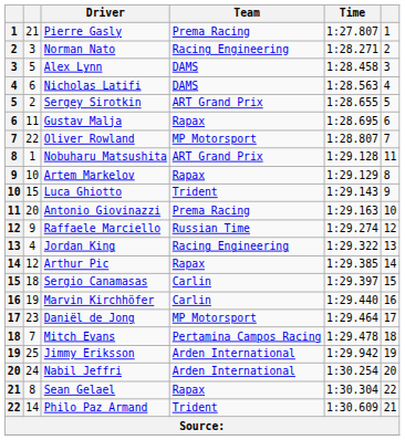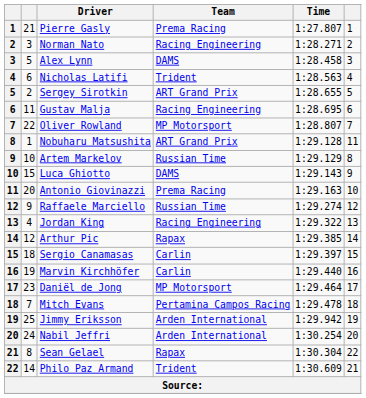 <table class="wikitable" style="font-size:85%">
 <tr>
 <th></th>
 <th></th>
 <th>Driver</th>
 <th>Team</th>
 <th>Time</th>
 <th></th>
 </tr>
 <tr>
 <th>1</th>
 <td align="center">21</td>
 <td> <a href='#'>Pierre Gasly</a></td>
 <td><a href='#'>Prema Racing</a></td>
 <td>1:27.807</td>
 <td>1</td>
 </tr>
 <tr>
 <th>2</th>
 <td align="center">3</td>
 <td> <a href='#'>Norman Nato</a></td>
 <td><a href='#'>Racing Engineering</a></td>
 <td>1:28.271</td>
 <td>2</td>
 </tr>
 <tr>
 <th>3</th>
 <td align="center">5</td>
 <td> <a href='#'>Alex Lynn</a></td>
 <td><a href='#'>DAMS</a></td>
 <td>1:28.458</td>
 <td>3</td>
 </tr>
 <tr>
 <th>4</th>
 <td align="center">6</td>
 <td> <a href='#'>Nicholas Latifi</a></td>
-<td><a href='#'>DAMS</a></td>
+<td><a href='#'>Trident</a></td>
 <td>1:28.563</td>
 <td>4</td>
 </tr>
 <tr>
 <th>5</th>
 <td align="center">2</td>
 <td> <a href='#'>Sergey Sirotkin</a></td>
 <td><a href='#'>ART Grand Prix</a></td>
 <td>1:28.655</td>
 <td>5</td>
 </tr>
 <tr>
 <th>6</th>
 <td align="center">11</td>
 <td> <a href='#'>Gustav Malja</a></td>
-<td><a href='#'>Rapax</a></td>
+<td><a href='#'>Racing Engineering</a></td>
 <td>1:28.695</td>
 <td>6</td>
 </tr>
 <tr>
 <th>7</th>
 <td align="center">22</td>
 <td> <a href='#'>Oliver Rowland</a></td>
 <td><a href='#'>MP Motorsport</a></td>
 <td>1:28.807</td>
 <td>7</td>
 </tr>
 <tr>
 <th>8</th>
 <td align="center">1</td>
 <td> <a href='#'>Nobuharu Matsushita</a></td>
 <td><a href='#'>ART Grand Prix</a></td>
 <td>1:29.128</td>
 <td>11</td>
 </tr>
 <tr>
 <th>9</th>
 <td align="center">10</td>
 <td> <a href='#'>Artem Markelov</a></td>
-<td><a href='#'>Rapax</a></td>
+<td><a href='#'>Russian Time</a></td>
 <td>1:29.129</td>
 <td>8</td>
 </tr>
 <tr>
 <th>10</th>
 <td align="center">15</td>
 <td> <a href='#'>Luca Ghiotto</a></td>
-<td><a href='#'>Trident</a></td>
+<td><a href='#'>DAMS</a></td>
 <td>1:29.143</td>
 <td>9</td>
 </tr>
 <tr>
 <th>11</th>
 <td align="center">20</td>
 <td> <a href='#'>Antonio Giovinazzi</a></td>
 <td><a href='#'>Prema Racing</a></td>
 <td>1:29.163</td>
 <td>10</td>
 </tr>
 <tr>
 <th>12</th>
 <td align="center">9</td>
 <td> <a href='#'>Raffaele Marciello</a></td>
 <td><a href='#'>Russian Time</a></td>
 <td>1:29.274</td>
 <td>12</td>
 </tr>
 <tr>
 <th>13</th>
 <td align="center">4</td>
 <td> <a href='#'>Jordan King</a></td>
 <td><a href='#'>Racing Engineering</a></td>
 <td>1:29.322</td>
 <td>13</td>
 </tr>
 <tr>
 <th>14</th>
 <td align="center">12</td>
 <td> <a href='#'>Arthur Pic</a></td>
 <td><a href='#'>Rapax</a></td>
 <td>1:29.385</td>
 <td>14</td>
 </tr>
 <tr>
 <th>15</th>
 <td align="center">18</td>
 <td> <a href='#'>Sergio Canamasas</a></td>
 <td><a href='#'>Carlin</a></td>
 <td>1:29.397</td>
 <td>15</td>
 </tr>
 <tr>
 <th>16</th>
 <td align="center">19</td>
 <td> <a href='#'>Marvin Kirchhöfer</a></td>
 <td><a href='#'>Carlin</a></td>
 <td>1:29.440</td>
 <td>16</td>
 </tr>
 <tr>
 <th>17</th>
 <td align="center">23</td>
 <td> <a href='#'>Daniël de Jong</a></td>
 <td><a href='#'>MP Motorsport</a></td>
 <td>1:29.464</td>
 <td>17</td>
 </tr>
 <tr>
 <th>18</th>
 <td align="center">7</td>
 <td> <a href='#'>Mitch Evans</a></td>
 <td><a href='#'>Pertamina Campos Racing</a></td>
 <td>1:29.478</td>
 <td>18</td>
 </tr>
 <tr>
 <th>19</th>
 <td align="center">25</td>
 <td> <a href='#'>Jimmy Eriksson</a></td>
 <td><a href='#'>Arden International</a></td>
 <td>1:29.942</td>
 <td>19</td>
 </tr>
 <tr>
 <th>20</th>
 <td align="center">24</td>
 <td> <a href='#'>Nabil Jeffri</a></td>
 <td><a href='#'>Arden International</a></td>
 <td>1:30.254</td>
 <td>20</td>
 </tr>
 <tr>
 <th>21</th>
 <td align="center">8</td>
 <td> <a href='#'>Sean Gelael</a></td>
 <td><a href='#'>Rapax</a></td>
 <td>1:30.304</td>
 <td>22</td>
 </tr>
 <tr>
 <th>22</th>
 <td align="center">14</td>
 <td> <a href='#'>Philo Paz Armand</a></td>
 <td><a href='#'>Trident</a></td>
 <td>1:30.609</td>
 <td>21</td>
 </tr>
 <tr>
 <th colspan="6">Source:</th>
 </tr>
 <tr>
 </tr>
 </table>
